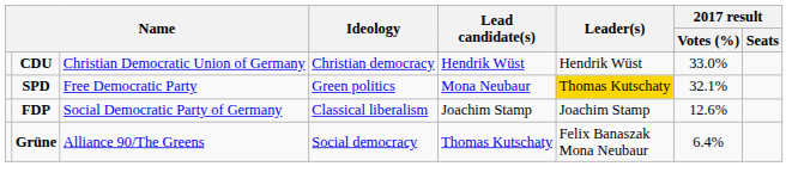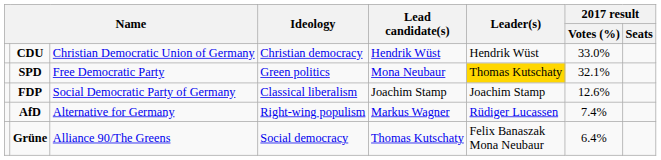 <table class="wikitable">
 <tr>
 <th rowspan=2 colspan=3>Name</th>
 <th rowspan=2>Ideology</th>
 <th rowspan=2>Lead<br>candidate(s)</th>
 <th rowspan=2>Leader(s)</th>
 <th colspan=2>2017 result</th>
 </tr>
 <tr>
 <th>Votes (%)</th>
 <th>Seats</th>
 </tr>
 <tr>
 <td bgcolor=></td>
 <td align=center><strong>CDU</strong></td>
 <td><a href='#'>Christian Democratic Union of Germany</a><br></td>
 <td><a href='#'>Christian democracy</a></td>
 <td><a href='#'>Hendrik Wüst</a></td>
 <td>Hendrik Wüst</td>
 <td align=center>33.0%</td>
 <td></td>
 </tr>
 <tr>
 <td bgcolor=></td>
 <td align=center><strong>SPD</strong></td>
 <td><a href='#'>Free Democratic Party</a><br></td>
 <td><a href='#'>Green politics</a></td>
 <td><a href='#'>Mona Neubaur</a></td>
 <td style="background: gold;">Thomas Kutschaty</td>
 <td align=center>32.1%</td>
 <td></td>
 </tr>
 <tr>
 <td bgcolor=></td>
 <td align=center><strong>FDP</strong></td>
 <td><a href='#'>Social Democratic Party of Germany</a><br></td>
 <td><a href='#'>Classical liberalism</a></td>
 <td>Joachim Stamp</td>
 <td>Joachim Stamp</td>
 <td align=center>12.6%</td>
 <td></td>
 </tr>
 <tr>
 <td bgcolor=></td>
+<td align=center><strong>AfD</strong></td>
+<td><a href='#'>Alternative for Germany</a><br></td>
+<td><a href='#'>Right-wing populism</a></td>
+<td><a href='#'>Markus Wagner</a></td>
+<td><a href='#'>Rüdiger Lucassen</a></td>
+<td align=center>7.4%</td>
+<td></td>
+</tr>
+<tr>
+<td bgcolor=></td>
 <td align=center><strong>Grüne</strong></td>
 <td><a href='#'>Alliance 90/The Greens</a><br></td>
 <td><a href='#'>Social democracy</a></td>
 <td><a href='#'>Thomas Kutschaty</a></td>
 <td>Felix Banaszak<br>Mona Neubaur</td>
 <td align=center>6.4%</td>
 <td></td>
 </tr>
 </table>
